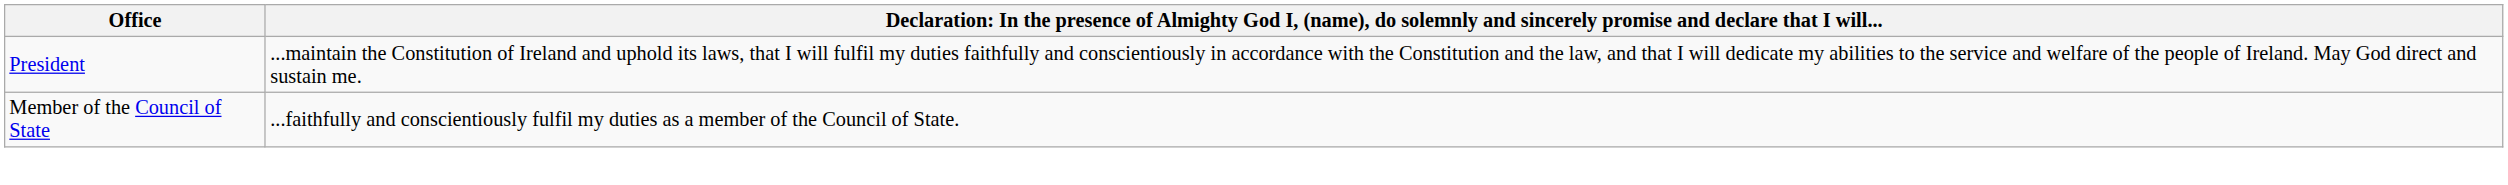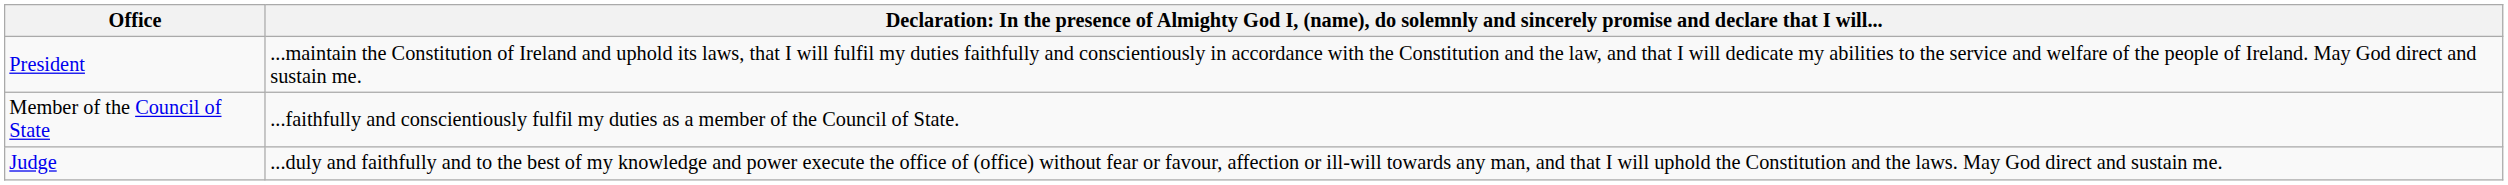 <table class="wikitable">
 <tr>
 <th>Office</th>
 <th>Declaration: In the presence of Almighty God I, (name), do solemnly and sincerely promise and declare that I will...</th>
 </tr>
 <tr>
 <td><a href='#'>President</a></td>
 <td>...maintain the Constitution of Ireland and uphold its laws, that I will fulfil my duties faithfully and conscientiously in accordance with the Constitution and the law, and that I will dedicate my abilities to the service and welfare of the people of Ireland. May God direct and sustain me.</td>
 </tr>
 <tr>
 <td>Member of the <a href='#'>Council of State</a></td>
 <td>...faithfully and conscientiously fulfil my duties as a member of the Council of State.</td>
 </tr>
+<tr>
+<td><a href='#'>Judge</a></td>
+<td>...duly and faithfully and to the best of my knowledge and power execute the office of (office) without fear or favour, affection or ill-will towards any man, and that I will uphold the Constitution and the laws. May God direct and sustain me.</td>
+</tr>
 </table>
